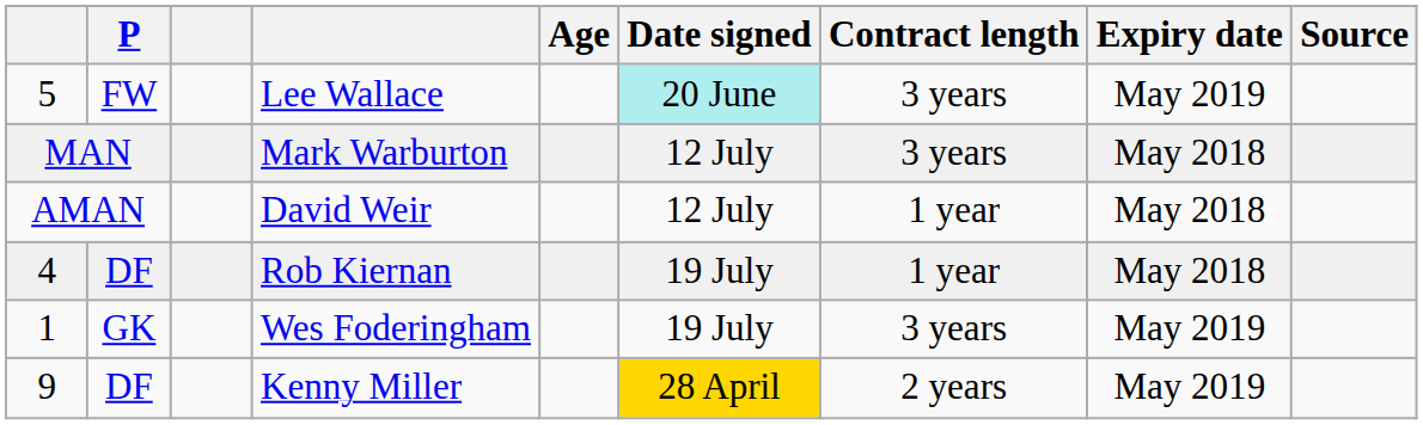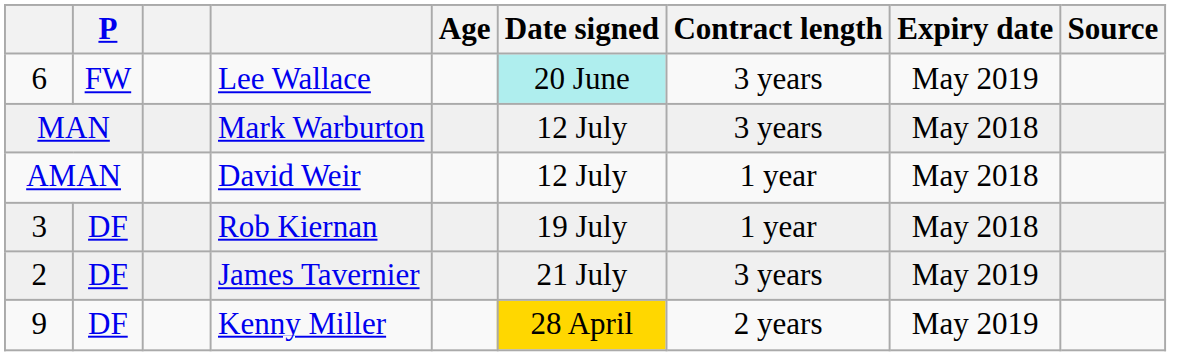 <table class="wikitable sortable" style="text-align: center;">
 <tr>
 <th width=28><br></th>
 <th width=28><a href='#'>P</a><br></th>
 <th width=28><br></th>
 <th><br></th>
 <th>Age</th>
 <th>Date signed</th>
 <th>Contract length</th>
 <th>Expiry date</th>
 <th>Source</th>
 </tr>
 <tr>
-<td>5</td>
+<td>6</td>
 <td><a href='#'>FW</a></td>
 <td></td>
 <td align="left"><a href='#'>Lee Wallace</a></td>
 <td></td>
 <td style="background: paleturquoise;">20 June</td>
 <td>3 years</td>
 <td>May 2019</td>
 <td></td>
 </tr>
 <tr bgcolor = "#F0F0F0">
 <td colspan="2" align="center"><a href='#'>MAN</a></td>
 <td></td>
 <td align="left"><a href='#'>Mark Warburton</a></td>
 <td></td>
 <td>12 July</td>
 <td>3 years</td>
 <td>May 2018</td>
 <td></td>
 </tr>
 <tr>
 <td colspan="2" align="center"><a href='#'>AMAN</a></td>
 <td></td>
 <td align="left"><a href='#'>David Weir</a></td>
 <td></td>
 <td>12 July</td>
 <td>1 year</td>
 <td>May 2018</td>
 <td></td>
 </tr>
 <tr bgcolor = "#F0F0F0">
-<td>4</td>
+<td>3</td>
 <td><a href='#'>DF</a></td>
 <td></td>
 <td align="left"><a href='#'>Rob Kiernan</a></td>
 <td></td>
 <td>19 July</td>
 <td>1 year</td>
 <td>May 2018</td>
 <td></td>
 </tr>
-<tr>
-<td>1</td>
-<td><a href='#'>GK</a></td>
+<tr bgcolor = "#F0F0F0">
+<td>2</td>
+<td><a href='#'>DF</a></td>
 <td></td>
-<td align="left"><a href='#'>Wes Foderingham</a></td>
+<td align="left"><a href='#'>James Tavernier</a></td>
 <td></td>
-<td>19 July</td>
+<td>21 July</td>
 <td>3 years</td>
 <td>May 2019</td>
 <td></td>
 </tr>
 <tr>
 <td>9</td>
 <td><a href='#'>DF</a></td>
 <td></td>
 <td align="left"><a href='#'>Kenny Miller</a></td>
 <td></td>
 <td style="background: gold;">28 April</td>
 <td>2 years</td>
 <td>May 2019</td>
 <td></td>
 </tr>
 </table>
